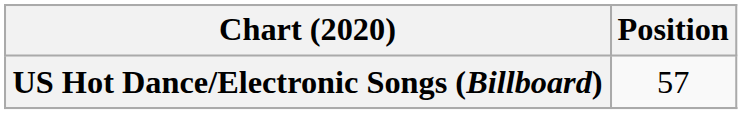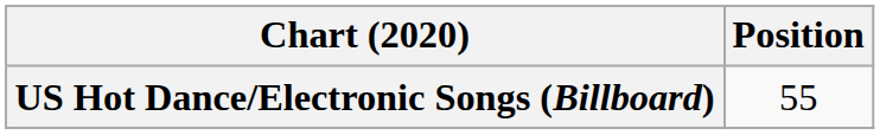 <table class="wikitable plainrowheaders" style="text-align:center"->
 <tr>
 <th scope="col">Chart (2020)</th>
 <th scope="col">Position</th>
 </tr>
 <tr>
 <th scope="row">US Hot Dance/Electronic Songs (<em>Billboard</em>)</th>
-<td>57</td>
+<td>55</td>
 </tr>
 <tr>
 </tr>
 </table>
